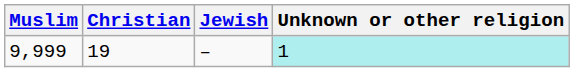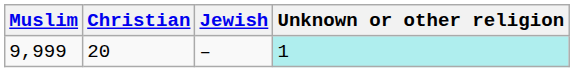 <table class="wikitable">
 <tr>
 <th><a href='#'>Muslim</a></th>
 <th><a href='#'>Christian</a></th>
 <th><a href='#'>Jewish</a></th>
 <th>Unknown or other religion</th>
 </tr>
 <tr>
 <td>9,999</td>
-<td>19</td>
+<td>20</td>
 <td>–</td>
 <td style="background: paleturquoise;">1</td>
 </tr>
 </table>
